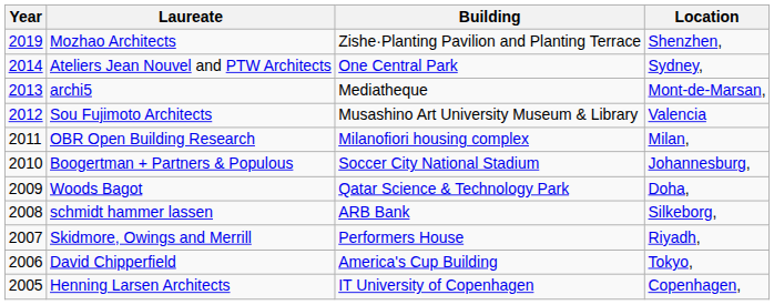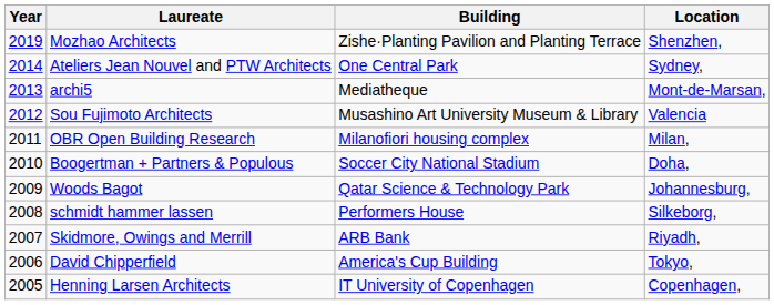 <table class="wikitable" border="1">
 <tr>
 <th header 1>Year</th>
 <th header 2>Laureate</th>
 <th header 3>Building</th>
 <th header 4>Location</th>
 </tr>
 <tr>
 <td row 1, cell 1><a href='#'>2019</a></td>
 <td row 1, cell 2><a href='#'>Mozhao Architects</a> <br></td>
 <td row 1, cell 3>Zishe·Planting Pavilion and Planting Terrace</td>
 <td row 1, cell 4><a href='#'>Shenzhen</a>,<br></td>
 </tr>
 <tr>
 <td row 1, cell 1><a href='#'>2014</a></td>
 <td row 1, cell 2><a href='#'>Ateliers Jean Nouvel</a> and <a href='#'>PTW Architects</a><br> </td>
 <td row 1, cell 3><a href='#'>One Central Park</a></td>
 <td row 1, cell 4><a href='#'>Sydney</a>,<br></td>
 </tr>
 <tr>
 <td row 1, cell 1><a href='#'>2013</a></td>
 <td row 1, cell 2><a href='#'>archi5</a> <br></td>
 <td row 1, cell 3>Mediatheque</td>
 <td row 1, cell 4><a href='#'>Mont-de-Marsan</a>,<br></td>
 </tr>
 <tr>
 <td row 1, cell 1><a href='#'>2012</a></td>
 <td row 1, cell 2><a href='#'>Sou Fujimoto Architects</a> <br></td>
 <td row 1, cell 3>Musashino Art University Museum & Library</td>
 <td row 5, cell 4><a href='#'>Valencia</a> <br> </td>
 </tr>
 <tr>
 <td row 1, cell 1>2011</td>
 <td row 1, cell 2><a href='#'>OBR Open Building Research</a><br></td>
 <td row 1, cell 3><a href='#'>Milanofiori housing complex</a></td>
 <td row 1, cell 4><a href='#'>Milan</a>,<br></td>
 </tr>
 <tr>
 <td row 1, cell 1>2010</td>
 <td row 1, cell 2><a href='#'>Boogertman + Partners & Populous</a><br></td>
 <td row 1, cell 3><a href='#'>Soccer City National Stadium</a></td>
-<td row 1, cell 4><a href='#'>Johannesburg</a>,<br></td>
+<td row 2, cell 4><a href='#'>Doha</a>,<br></td>
 </tr>
 <tr>
 <td row 2, cell 1>2009</td>
 <td row 2, cell 2><a href='#'>Woods Bagot</a><br></td>
 <td row 2, cell 3><a href='#'>Qatar Science & Technology Park</a></td>
-<td row 2, cell 4><a href='#'>Doha</a>,<br></td>
+<td row 1, cell 4><a href='#'>Johannesburg</a>,<br></td>
 </tr>
 <tr>
 <td row 3, cell 1>2008</td>
 <td row 3, cell 2><a href='#'>schmidt hammer lassen</a><br> </td>
-<td row 4, cell 3><a href='#'>ARB Bank</a></td>
+<td row 3, cell 3><a href='#'>Performers House</a></td>
 <td row 3, cell 4><a href='#'>Silkeborg</a>,<br></td>
 </tr>
 <tr>
 <td row 4, cell 1>2007</td>
 <td row 4, cell 2><a href='#'>Skidmore, Owings and Merrill</a><br></td>
-<td row 3, cell 3><a href='#'>Performers House</a></td>
+<td row 4, cell 3><a href='#'>ARB Bank</a></td>
 <td row 4, cell 4><a href='#'>Riyadh</a>,<br></td>
 </tr>
 <tr>
 <td row 5, cell 1>2006</td>
 <td row 5, cell 2><a href='#'>David Chipperfield</a><br></td>
 <td row 5, cell 3><a href='#'>America's Cup Building</a></td>
 <td row 1, cell 4><a href='#'>Tokyo</a>,<br></td>
 </tr>
 <tr>
 <td row 6, cell 1>2005</td>
 <td row 6, cell 2><a href='#'>Henning Larsen Architects</a><br></td>
 <td row 6, cell 3><a href='#'>IT University of Copenhagen</a></td>
 <td row 6, cell 4><a href='#'>Copenhagen</a>,<br></td>
 </tr>
 </table>
